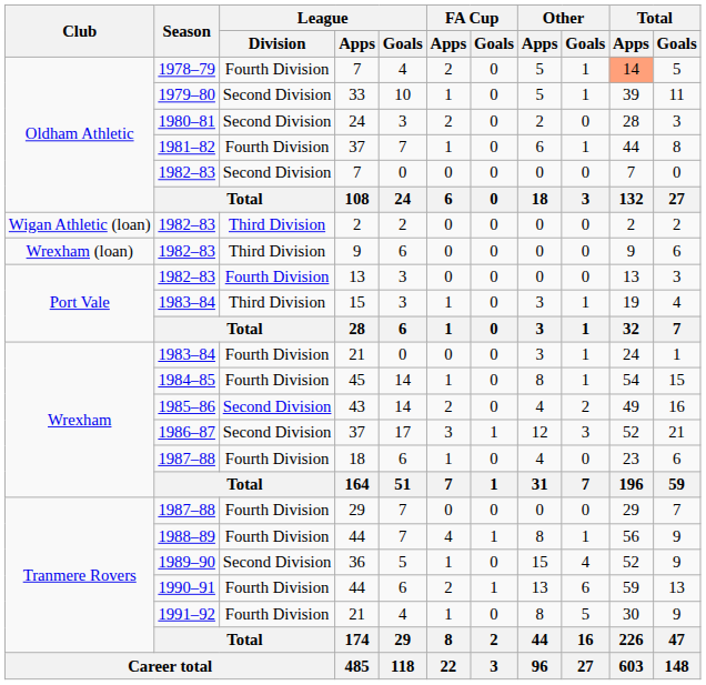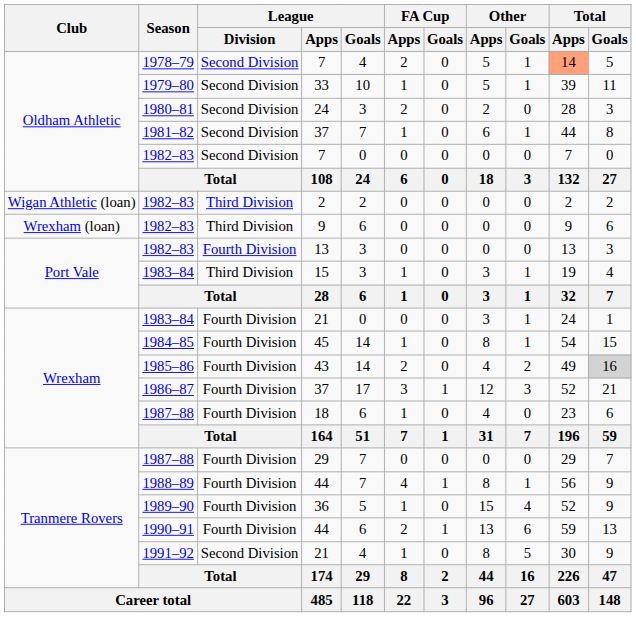 <table class="wikitable" style="text-align: center;">
 <tr>
 <th rowspan="2">Club</th>
 <th rowspan="2">Season</th>
 <th colspan="3">League</th>
 <th colspan="2">FA Cup</th>
 <th colspan="2">Other</th>
 <th colspan="2">Total</th>
 </tr>
 <tr>
 <th>Division</th>
 <th>Apps</th>
 <th>Goals</th>
 <th>Apps</th>
 <th>Goals</th>
 <th>Apps</th>
 <th>Goals</th>
 <th>Apps</th>
 <th>Goals</th>
 </tr>
 <tr>
 <td rowspan="6"><a href='#'>Oldham Athletic</a></td>
 <td><a href='#'>1978–79</a></td>
-<td>Fourth Division</td>
+<td><a href='#'>Second Division</a></td>
 <td>7</td>
 <td>4</td>
 <td>2</td>
 <td>0</td>
 <td>5</td>
 <td>1</td>
 <td style="background: lightsalmon;">14</td>
 <td>5</td>
 </tr>
 <tr>
 <td><a href='#'>1979–80</a></td>
 <td>Second Division</td>
 <td>33</td>
 <td>10</td>
 <td>1</td>
 <td>0</td>
 <td>5</td>
 <td>1</td>
 <td>39</td>
 <td>11</td>
 </tr>
 <tr>
 <td><a href='#'>1980–81</a></td>
 <td>Second Division</td>
 <td>24</td>
 <td>3</td>
 <td>2</td>
 <td>0</td>
 <td>2</td>
 <td>0</td>
 <td>28</td>
 <td>3</td>
 </tr>
 <tr>
 <td><a href='#'>1981–82</a></td>
-<td>Fourth Division</td>
+<td>Second Division</td>
 <td>37</td>
 <td>7</td>
 <td>1</td>
 <td>0</td>
 <td>6</td>
 <td>1</td>
 <td>44</td>
 <td>8</td>
 </tr>
 <tr>
 <td><a href='#'>1982–83</a></td>
 <td>Second Division</td>
 <td>7</td>
 <td>0</td>
 <td>0</td>
 <td>0</td>
 <td>0</td>
 <td>0</td>
 <td>7</td>
 <td>0</td>
 </tr>
 <tr>
 <th colspan="2">Total</th>
 <th>108</th>
 <th>24</th>
 <th>6</th>
 <th>0</th>
 <th>18</th>
 <th>3</th>
 <th>132</th>
 <th>27</th>
 </tr>
 <tr>
 <td><a href='#'>Wigan Athletic</a> (loan)</td>
 <td><a href='#'>1982–83</a></td>
 <td><a href='#'>Third Division</a></td>
 <td>2</td>
 <td>2</td>
 <td>0</td>
 <td>0</td>
 <td>0</td>
 <td>0</td>
 <td>2</td>
 <td>2</td>
 </tr>
 <tr>
 <td><a href='#'>Wrexham</a> (loan)</td>
 <td><a href='#'>1982–83</a></td>
 <td>Third Division</td>
 <td>9</td>
 <td>6</td>
 <td>0</td>
 <td>0</td>
 <td>0</td>
 <td>0</td>
 <td>9</td>
 <td>6</td>
 </tr>
 <tr>
 <td rowspan="3"><a href='#'>Port Vale</a></td>
 <td><a href='#'>1982–83</a></td>
 <td><a href='#'>Fourth Division</a></td>
 <td>13</td>
 <td>3</td>
 <td>0</td>
 <td>0</td>
 <td>0</td>
 <td>0</td>
 <td>13</td>
 <td>3</td>
 </tr>
 <tr>
 <td><a href='#'>1983–84</a></td>
 <td>Third Division</td>
 <td>15</td>
 <td>3</td>
 <td>1</td>
 <td>0</td>
 <td>3</td>
 <td>1</td>
 <td>19</td>
 <td>4</td>
 </tr>
 <tr>
 <th colspan="2">Total</th>
 <th>28</th>
 <th>6</th>
 <th>1</th>
 <th>0</th>
 <th>3</th>
 <th>1</th>
 <th>32</th>
 <th>7</th>
 </tr>
 <tr>
 <td rowspan="6"><a href='#'>Wrexham</a></td>
 <td><a href='#'>1983–84</a></td>
 <td>Fourth Division</td>
 <td>21</td>
 <td>0</td>
 <td>0</td>
 <td>0</td>
 <td>3</td>
 <td>1</td>
 <td>24</td>
 <td>1</td>
 </tr>
 <tr>
 <td><a href='#'>1984–85</a></td>
 <td>Fourth Division</td>
 <td>45</td>
 <td>14</td>
 <td>1</td>
 <td>0</td>
 <td>8</td>
 <td>1</td>
 <td>54</td>
 <td>15</td>
 </tr>
 <tr>
 <td><a href='#'>1985–86</a></td>
-<td><a href='#'>Second Division</a></td>
+<td>Fourth Division</td>
 <td>43</td>
 <td>14</td>
 <td>2</td>
 <td>0</td>
 <td>4</td>
 <td>2</td>
 <td>49</td>
-<td>16</td>
+<td style="background: lightgrey;">16</td>
 </tr>
 <tr>
 <td><a href='#'>1986–87</a></td>
-<td>Second Division</td>
+<td>Fourth Division</td>
 <td>37</td>
 <td>17</td>
 <td>3</td>
 <td>1</td>
 <td>12</td>
 <td>3</td>
 <td>52</td>
 <td>21</td>
 </tr>
 <tr>
 <td><a href='#'>1987–88</a></td>
 <td>Fourth Division</td>
 <td>18</td>
 <td>6</td>
 <td>1</td>
 <td>0</td>
 <td>4</td>
 <td>0</td>
 <td>23</td>
 <td>6</td>
 </tr>
 <tr>
 <th colspan="2">Total</th>
 <th>164</th>
 <th>51</th>
 <th>7</th>
 <th>1</th>
 <th>31</th>
 <th>7</th>
 <th>196</th>
 <th>59</th>
 </tr>
 <tr>
 <td rowspan="6"><a href='#'>Tranmere Rovers</a></td>
 <td><a href='#'>1987–88</a></td>
 <td>Fourth Division</td>
 <td>29</td>
 <td>7</td>
 <td>0</td>
 <td>0</td>
 <td>0</td>
 <td>0</td>
 <td>29</td>
 <td>7</td>
 </tr>
 <tr>
 <td><a href='#'>1988–89</a></td>
 <td>Fourth Division</td>
 <td>44</td>
 <td>7</td>
 <td>4</td>
 <td>1</td>
 <td>8</td>
 <td>1</td>
 <td>56</td>
 <td>9</td>
 </tr>
 <tr>
 <td><a href='#'>1989–90</a></td>
-<td>Second Division</td>
+<td>Fourth Division</td>
 <td>36</td>
 <td>5</td>
 <td>1</td>
 <td>0</td>
 <td>15</td>
 <td>4</td>
 <td>52</td>
 <td>9</td>
 </tr>
 <tr>
 <td><a href='#'>1990–91</a></td>
 <td>Fourth Division</td>
 <td>44</td>
 <td>6</td>
 <td>2</td>
 <td>1</td>
 <td>13</td>
 <td>6</td>
 <td>59</td>
 <td>13</td>
 </tr>
 <tr>
 <td><a href='#'>1991–92</a></td>
-<td>Fourth Division</td>
+<td>Second Division</td>
 <td>21</td>
 <td>4</td>
 <td>1</td>
 <td>0</td>
 <td>8</td>
 <td>5</td>
 <td>30</td>
 <td>9</td>
 </tr>
 <tr>
 <th colspan="2">Total</th>
 <th>174</th>
 <th>29</th>
 <th>8</th>
 <th>2</th>
 <th>44</th>
 <th>16</th>
 <th>226</th>
 <th>47</th>
 </tr>
 <tr>
 <th colspan="3">Career total</th>
 <th>485</th>
 <th>118</th>
 <th>22</th>
 <th>3</th>
 <th>96</th>
 <th>27</th>
 <th>603</th>
 <th>148</th>
 </tr>
 </table>
